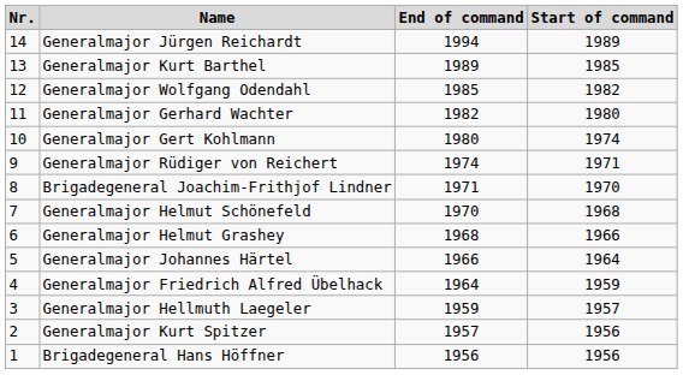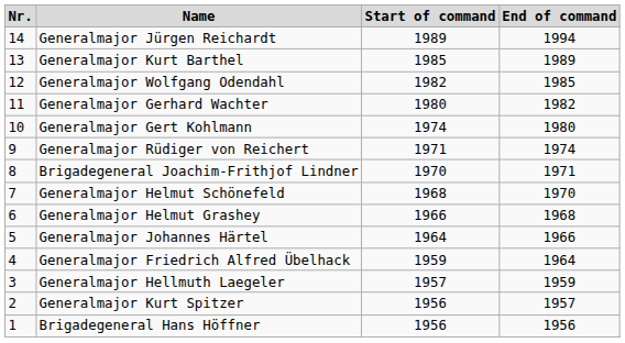 <table |  class="wikitable">
 <tr>
 <th style="background:#dadada"><strong>Nr.</strong></th>
 <th style="background:#dadada"><strong>Name</strong></th>
+<th style="background:#dadada"><strong>Start of command</strong></th>
 <th style="background:#dadada"><strong>End of command</strong></th>
-<th style="background:#dadada"><strong>Start of command</strong></th>
 </tr>
 <tr>
 <td>14</td>
 <td>Generalmajor Jürgen Reichardt</td>
+<td align="center">1989</td>
 <td align="center">1994</td>
-<td align="center">1989</td>
 </tr>
 <tr>
 <td>13</td>
 <td>Generalmajor Kurt Barthel</td>
+<td align="center">1985</td>
 <td align="center">1989</td>
-<td align="center">1985</td>
 </tr>
 <tr>
 <td>12</td>
 <td>Generalmajor Wolfgang Odendahl</td>
+<td align="center">1982</td>
 <td align="center">1985</td>
-<td align="center">1982</td>
 </tr>
 <tr>
 <td>11</td>
 <td>Generalmajor Gerhard Wachter</td>
+<td align="center">1980</td>
 <td align="center">1982</td>
-<td align="center">1980</td>
 </tr>
 <tr>
 <td>10</td>
 <td>Generalmajor Gert Kohlmann</td>
+<td align="center">1974</td>
 <td align="center">1980</td>
-<td align="center">1974</td>
 </tr>
 <tr>
 <td>9</td>
 <td>Generalmajor Rüdiger von Reichert</td>
+<td align="center">1971</td>
 <td align="center">1974</td>
-<td align="center">1971</td>
 </tr>
 <tr>
 <td>8</td>
 <td>Brigadegeneral Joachim-Frithjof Lindner</td>
+<td align="center">1970</td>
 <td align="center">1971</td>
-<td align="center">1970</td>
 </tr>
 <tr>
 <td>7</td>
 <td>Generalmajor Helmut Schönefeld</td>
+<td align="center">1968</td>
 <td align="center">1970</td>
-<td align="center">1968</td>
 </tr>
 <tr>
 <td>6</td>
 <td>Generalmajor Helmut Grashey</td>
+<td align="center">1966</td>
 <td align="center">1968</td>
-<td align="center">1966</td>
 </tr>
 <tr>
 <td>5</td>
 <td>Generalmajor Johannes Härtel</td>
+<td align="center">1964</td>
 <td align="center">1966</td>
-<td align="center">1964</td>
 </tr>
 <tr>
 <td>4</td>
 <td>Generalmajor Friedrich Alfred Übelhack</td>
+<td align="center">1959</td>
 <td align="center">1964</td>
-<td align="center">1959</td>
 </tr>
 <tr>
 <td>3</td>
 <td>Generalmajor Hellmuth Laegeler</td>
+<td align="center">1957</td>
 <td align="center">1959</td>
-<td align="center">1957</td>
 </tr>
 <tr>
 <td>2</td>
 <td>Generalmajor Kurt Spitzer</td>
+<td align="center">1956</td>
 <td align="center">1957</td>
-<td align="center">1956</td>
 </tr>
 <tr>
 <td>1</td>
 <td>Brigadegeneral Hans Höffner</td>
 <td align="center">1956</td>
 <td align="center">1956</td>
 </tr>
 </table>
